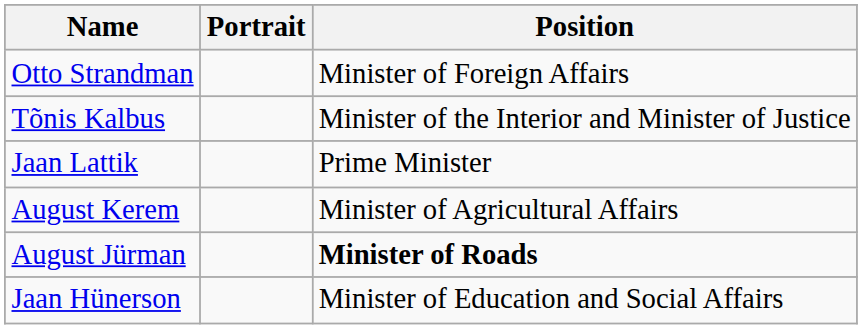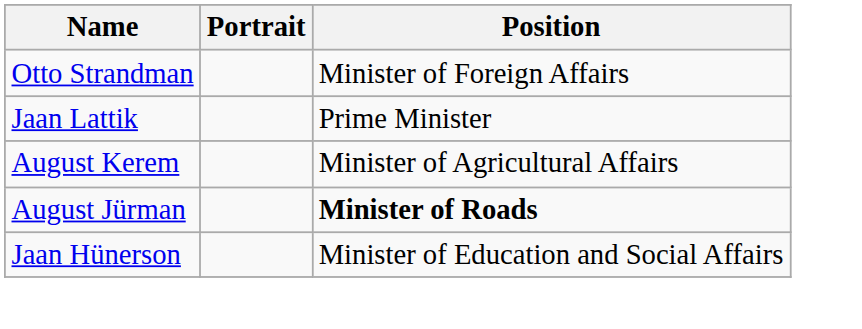 <table class="wikitable">
 <tr>
 <th>Name</th>
 <th>Portrait</th>
 <th>Position</th>
 </tr>
 <tr>
 <td><a href='#'>Otto Strandman</a></td>
 <td></td>
 <td>Minister of Foreign Affairs</td>
-</tr>
-<tr>
-<td><a href='#'>Tõnis Kalbus</a></td>
-<td></td>
-<td>Minister of the Interior and Minister of Justice</td>
 </tr>
 <tr>
 <td><a href='#'>Jaan Lattik</a></td>
 <td></td>
 <td>Prime Minister</td>
 </tr>
 <tr>
 <td><a href='#'>August Kerem</a></td>
 <td></td>
 <td>Minister of Agricultural Affairs</td>
 </tr>
 <tr>
 <td><a href='#'>August Jürman</a></td>
 <td></td>
 <td><strong>Minister of Roads</strong></td>
 </tr>
 <tr>
 <td><a href='#'>Jaan Hünerson</a></td>
 <td></td>
 <td>Minister of Education and Social Affairs</td>
 </tr>
 </table>
